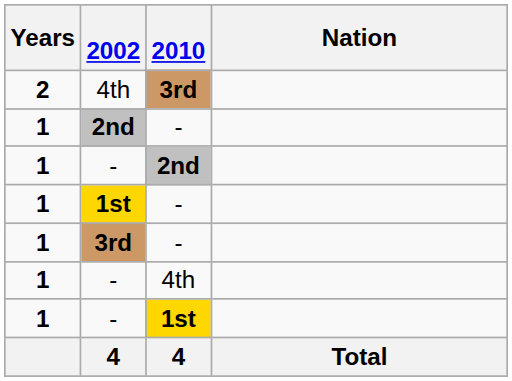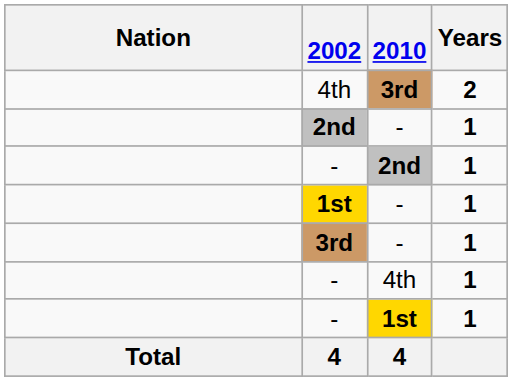 <table class="wikitable" style="text-align:center; font-size:90%">
 <tr>
-<th>Years</th>
+<th width=170>Nation</th>
 <th><br><a href='#'>2002</a></th>
 <th><br><a href='#'>2010</a></th>
-<th width=170>Nation</th>
+<th>Years</th>
 </tr>
 <tr>
-<td><strong>2</strong></td>
+<td align=left></td>
 <td>4th</td>
 <td bgcolor=#cc9966><strong>3rd</strong></td>
-<td align=left></td>
+<td><strong>2</strong></td>
 </tr>
 <tr>
-<td><strong>1</strong></td>
+<td align=left></td>
 <td bgcolor=silver><strong>2nd</strong></td>
 <td>-</td>
-<td align=left></td>
+<td><strong>1</strong></td>
 </tr>
 <tr>
-<td><strong>1</strong></td>
+<td align=left></td>
 <td>-</td>
 <td bgcolor=silver><strong>2nd</strong></td>
-<td align=left></td>
+<td><strong>1</strong></td>
 </tr>
 <tr>
-<td><strong>1</strong></td>
+<td align=left></td>
 <td bgcolor=gold><strong>1st</strong></td>
 <td>-</td>
-<td align=left></td>
+<td><strong>1</strong></td>
 </tr>
 <tr>
-<td><strong>1</strong></td>
+<td align=left></td>
 <td bgcolor=#cc9966><strong>3rd</strong></td>
 <td>-</td>
-<td align=left></td>
+<td><strong>1</strong></td>
 </tr>
 <tr>
-<td><strong>1</strong></td>
+<td align=left></td>
 <td>-</td>
 <td>4th</td>
-<td align=left></td>
+<td><strong>1</strong></td>
 </tr>
 <tr>
-<td><strong>1</strong></td>
+<td align=left></td>
 <td>-</td>
 <td bgcolor=gold><strong>1st</strong></td>
-<td align=left></td>
+<td><strong>1</strong></td>
 </tr>
 <tr>
-<th></th>
+<th>Total</th>
 <th>4</th>
 <th>4</th>
-<th>Total</th>
+<th></th>
 </tr>
 </table>
